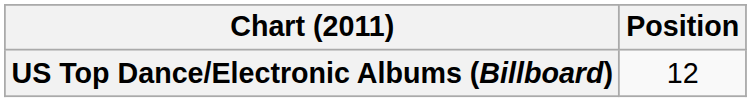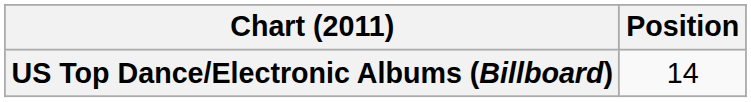 <table class="wikitable plainrowheaders">
 <tr>
 <th>Chart (2011)</th>
 <th>Position</th>
 </tr>
 <tr>
 <th scope="row">US Top Dance/Electronic Albums (<em>Billboard</em>)</th>
-<td align="center">12</td>
+<td align="center">14</td>
 </tr>
 </table>
